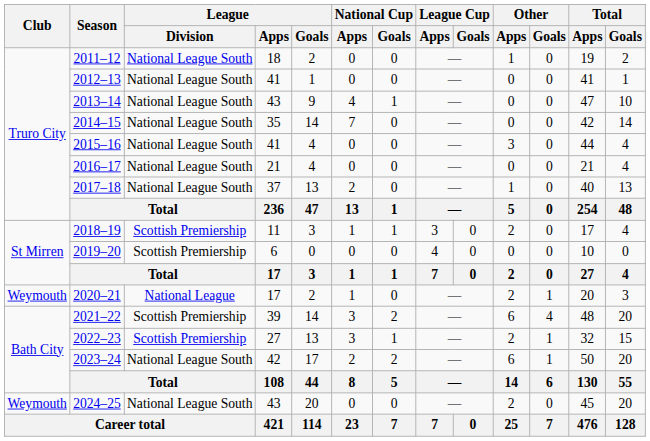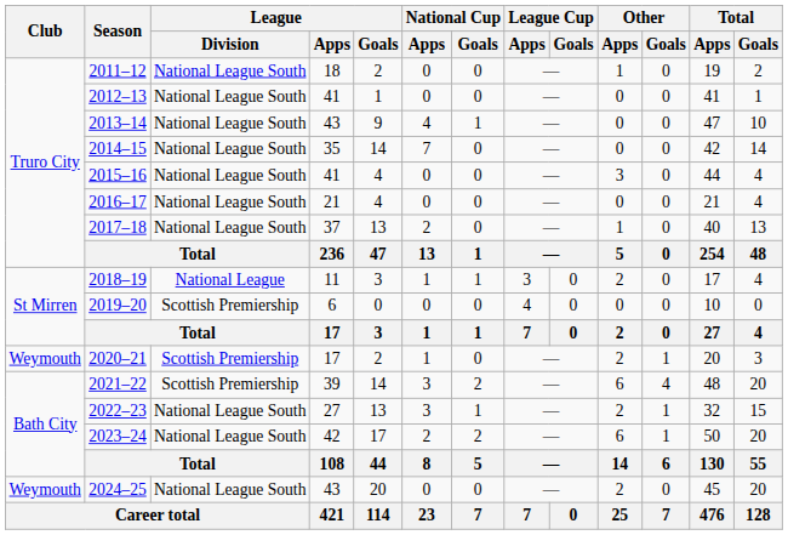 <table class=wikitable style="text-align: center">
 <tr>
 <th rowspan=2>Club</th>
 <th rowspan=2>Season</th>
 <th colspan=3>League</th>
 <th colspan=2>National Cup</th>
 <th colspan=2>League Cup</th>
 <th colspan=2>Other</th>
 <th colspan=2>Total</th>
 </tr>
 <tr>
 <th>Division</th>
 <th>Apps</th>
 <th>Goals</th>
 <th>Apps</th>
 <th>Goals</th>
 <th>Apps</th>
 <th>Goals</th>
 <th>Apps</th>
 <th>Goals</th>
 <th>Apps</th>
 <th>Goals</th>
 </tr>
 <tr>
 <td rowspan=8><a href='#'>Truro City</a></td>
 <td><a href='#'>2011–12</a></td>
 <td><a href='#'>National League South</a></td>
 <td>18</td>
 <td>2</td>
 <td>0</td>
 <td>0</td>
 <td colspan=2>—</td>
 <td>1</td>
 <td>0</td>
 <td>19</td>
 <td>2</td>
 </tr>
 <tr>
 <td><a href='#'>2012–13</a></td>
 <td>National League South</td>
 <td>41</td>
 <td>1</td>
 <td>0</td>
 <td>0</td>
 <td colspan=2>—</td>
 <td>0</td>
 <td>0</td>
 <td>41</td>
 <td>1</td>
 </tr>
 <tr>
 <td><a href='#'>2013–14</a></td>
 <td>National League South</td>
 <td>43</td>
 <td>9</td>
 <td>4</td>
 <td>1</td>
 <td colspan=2>—</td>
 <td>0</td>
 <td>0</td>
 <td>47</td>
 <td>10</td>
 </tr>
 <tr>
 <td><a href='#'>2014–15</a></td>
 <td>National League South</td>
 <td>35</td>
 <td>14</td>
 <td>7</td>
 <td>0</td>
 <td colspan=2>—</td>
 <td>0</td>
 <td>0</td>
 <td>42</td>
 <td>14</td>
 </tr>
 <tr>
 <td><a href='#'>2015–16</a></td>
 <td>National League South</td>
 <td>41</td>
 <td>4</td>
 <td>0</td>
 <td>0</td>
 <td colspan=2>—</td>
 <td>3</td>
 <td>0</td>
 <td>44</td>
 <td>4</td>
 </tr>
 <tr>
 <td><a href='#'>2016–17</a></td>
 <td>National League South</td>
 <td>21</td>
 <td>4</td>
 <td>0</td>
 <td>0</td>
 <td colspan=2>—</td>
 <td>0</td>
 <td>0</td>
 <td>21</td>
 <td>4</td>
 </tr>
 <tr>
 <td><a href='#'>2017–18</a></td>
 <td>National League South</td>
 <td>37</td>
 <td>13</td>
 <td>2</td>
 <td>0</td>
 <td colspan=2>—</td>
 <td>1</td>
 <td>0</td>
 <td>40</td>
 <td>13</td>
 </tr>
 <tr>
 <th colspan=2>Total</th>
 <th>236</th>
 <th>47</th>
 <th>13</th>
 <th>1</th>
 <th colspan=2>—</th>
 <th>5</th>
 <th>0</th>
 <th>254</th>
 <th>48</th>
 </tr>
 <tr>
 <td rowspan=3><a href='#'>St Mirren</a></td>
 <td><a href='#'>2018–19</a></td>
-<td><a href='#'>Scottish Premiership</a></td>
+<td><a href='#'>National League</a></td>
 <td>11</td>
 <td>3</td>
 <td>1</td>
 <td>1</td>
 <td>3</td>
 <td>0</td>
 <td>2</td>
 <td>0</td>
 <td>17</td>
 <td>4</td>
 </tr>
 <tr>
 <td><a href='#'>2019–20</a></td>
 <td>Scottish Premiership</td>
 <td>6</td>
 <td>0</td>
 <td>0</td>
 <td>0</td>
 <td>4</td>
 <td>0</td>
 <td>0</td>
 <td>0</td>
 <td>10</td>
 <td>0</td>
 </tr>
 <tr>
 <th colspan=2>Total</th>
 <th>17</th>
 <th>3</th>
 <th>1</th>
 <th>1</th>
 <th>7</th>
 <th>0</th>
 <th>2</th>
 <th>0</th>
 <th>27</th>
 <th>4</th>
 </tr>
 <tr>
 <td><a href='#'>Weymouth</a></td>
 <td><a href='#'>2020–21</a></td>
-<td><a href='#'>National League</a></td>
+<td><a href='#'>Scottish Premiership</a></td>
 <td>17</td>
 <td>2</td>
 <td>1</td>
 <td>0</td>
 <td colspan=2>—</td>
 <td>2</td>
 <td>1</td>
 <td>20</td>
 <td>3</td>
 </tr>
 <tr>
 <td rowspan=4><a href='#'>Bath City</a></td>
 <td><a href='#'>2021–22</a></td>
 <td>Scottish Premiership</td>
 <td>39</td>
 <td>14</td>
 <td>3</td>
 <td>2</td>
 <td colspan=2>—</td>
 <td>6</td>
 <td>4</td>
 <td>48</td>
 <td>20</td>
 </tr>
 <tr>
 <td><a href='#'>2022–23</a></td>
-<td><a href='#'>Scottish Premiership</a></td>
+<td>National League South</td>
 <td>27</td>
 <td>13</td>
 <td>3</td>
 <td>1</td>
 <td colspan=2>—</td>
 <td>2</td>
 <td>1</td>
 <td>32</td>
 <td>15</td>
 </tr>
 <tr>
 <td><a href='#'>2023–24</a></td>
 <td>National League South</td>
 <td>42</td>
 <td>17</td>
 <td>2</td>
 <td>2</td>
 <td colspan=2>—</td>
 <td>6</td>
 <td>1</td>
 <td>50</td>
 <td>20</td>
 </tr>
 <tr>
 <th colspan=2>Total</th>
 <th>108</th>
 <th>44</th>
 <th>8</th>
 <th>5</th>
 <th colspan=2>—</th>
 <th>14</th>
 <th>6</th>
 <th>130</th>
 <th>55</th>
 </tr>
 <tr>
 <td><a href='#'>Weymouth</a></td>
 <td><a href='#'>2024–25</a></td>
 <td>National League South</td>
 <td>43</td>
 <td>20</td>
 <td>0</td>
 <td>0</td>
 <td colspan=2>—</td>
 <td>2</td>
 <td>0</td>
 <td>45</td>
 <td>20</td>
 </tr>
 <tr>
 <th colspan=3>Career total</th>
 <th>421</th>
 <th>114</th>
 <th>23</th>
 <th>7</th>
 <th>7</th>
 <th>0</th>
 <th>25</th>
 <th>7</th>
 <th>476</th>
 <th>128</th>
 </tr>
 </table>
